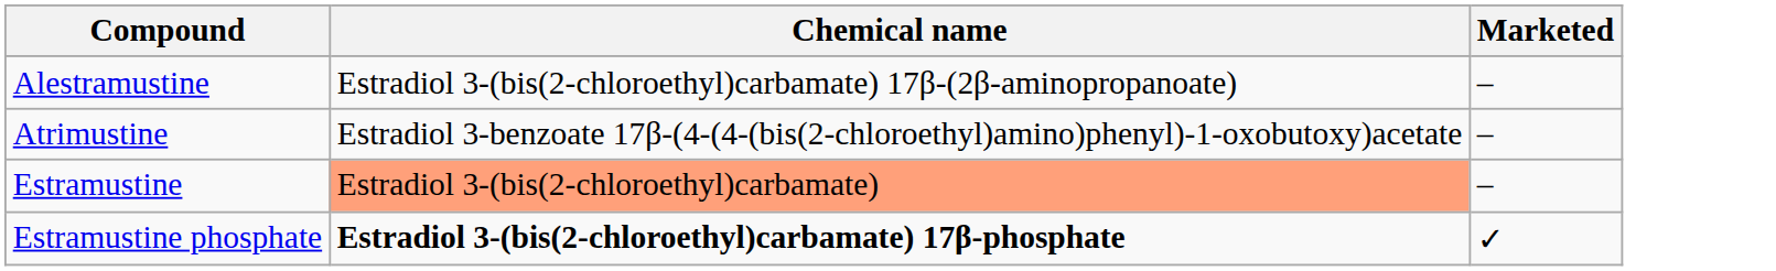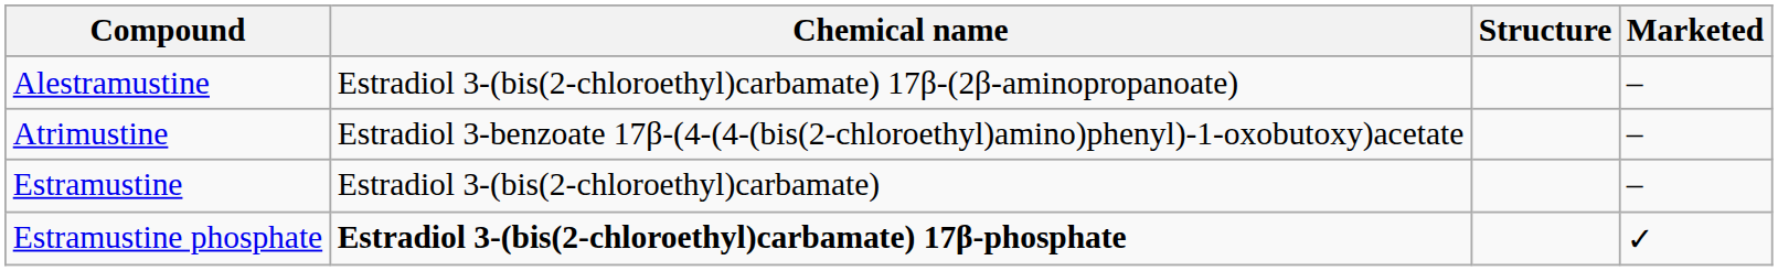 <table class="wikitable">
 <tr>
 <th>Compound</th>
 <th>Chemical name</th>
+<th>Structure</th>
 <th>Marketed</th>
 </tr>
 <tr>
 <td><a href='#'>Alestramustine</a></td>
 <td>Estradiol 3-(bis(2-chloroethyl)carbamate) 17β-(2β-aminopropanoate)</td>
+<td></td>
 <td>–</td>
 </tr>
 <tr>
 <td><a href='#'>Atrimustine</a></td>
 <td>Estradiol 3-benzoate 17β-(4-(4-(bis(2-chloroethyl)amino)phenyl)-1-oxobutoxy)acetate</td>
+<td></td>
 <td>–</td>
 </tr>
 <tr>
 <td><a href='#'>Estramustine</a></td>
-<td style="background: lightsalmon;">Estradiol 3-(bis(2-chloroethyl)carbamate)</td>
+<td>Estradiol 3-(bis(2-chloroethyl)carbamate)</td>
+<td></td>
 <td>–</td>
 </tr>
 <tr>
 <td><a href='#'>Estramustine phosphate</a></td>
 <td><strong>Estradiol 3-(bis(2-chloroethyl)carbamate) 17β-phosphate</strong></td>
+<td></td>
 <td>✓</td>
 </tr>
 </table>
